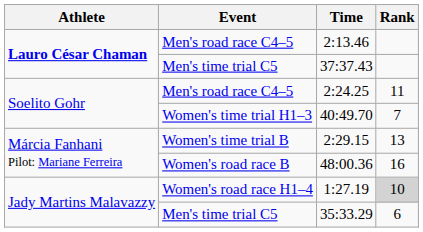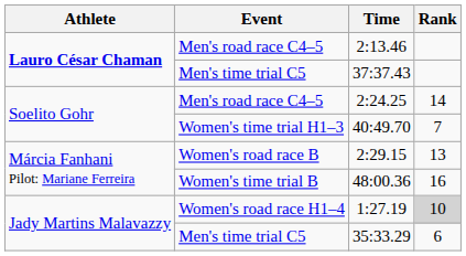 <table class=wikitable style="font-size:90%">
 <tr>
 <th>Athlete</th>
 <th>Event</th>
 <th>Time</th>
 <th>Rank</th>
 </tr>
 <tr>
 <td rowspan="2"><strong><a href='#'>Lauro César Chaman</a></strong></td>
 <td><a href='#'>Men's road race C4–5</a></td>
 <td align="center">2:13.46</td>
 <td align="center"></td>
 </tr>
 <tr>
 <td><a href='#'>Men's time trial C5</a></td>
 <td align="center">37:37.43</td>
 <td align="center"></td>
 </tr>
 <tr>
 <td rowspan="2"><a href='#'>Soelito Gohr</a></td>
 <td><a href='#'>Men's road race C4–5</a></td>
 <td align="center">2:24.25</td>
-<td align="center">11</td>
+<td align="center">14</td>
 </tr>
 <tr>
 <td><a href='#'>Women's time trial H1–3</a></td>
 <td align="center">40:49.70</td>
 <td align="center">7</td>
 </tr>
 <tr>
 <td rowspan="2"><a href='#'>Márcia Fanhani</a><br><small>Pilot: <a href='#'>Mariane Ferreira</a></small></td>
-<td><a href='#'>Women's time trial B</a></td>
+<td><a href='#'>Women's road race B</a></td>
 <td align="center">2:29.15</td>
 <td align="center">13</td>
 </tr>
 <tr>
-<td><a href='#'>Women's road race B</a></td>
+<td><a href='#'>Women's time trial B</a></td>
 <td align="center">48:00.36</td>
 <td align="center">16</td>
 </tr>
 <tr>
 <td rowspan="2"><a href='#'>Jady Martins Malavazzy</a></td>
 <td><a href='#'>Women's road race H1–4</a></td>
 <td align="center">1:27.19</td>
 <td align="center" style="background: lightgrey;">10</td>
 </tr>
 <tr>
 <td><a href='#'>Men's time trial C5</a></td>
 <td align="center">35:33.29</td>
 <td align="center">6</td>
 </tr>
 </table>
